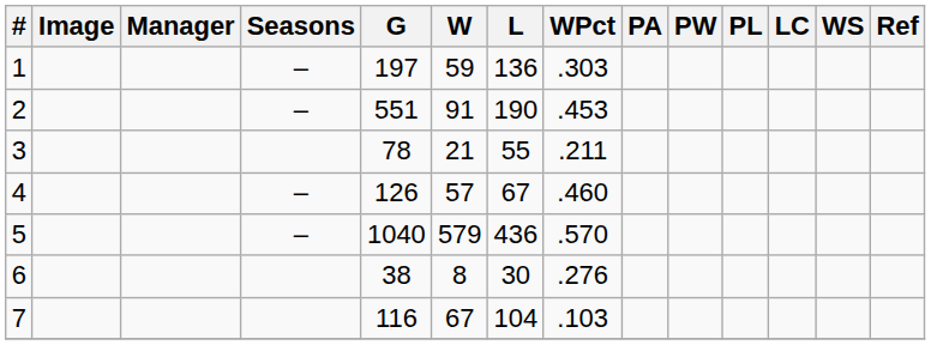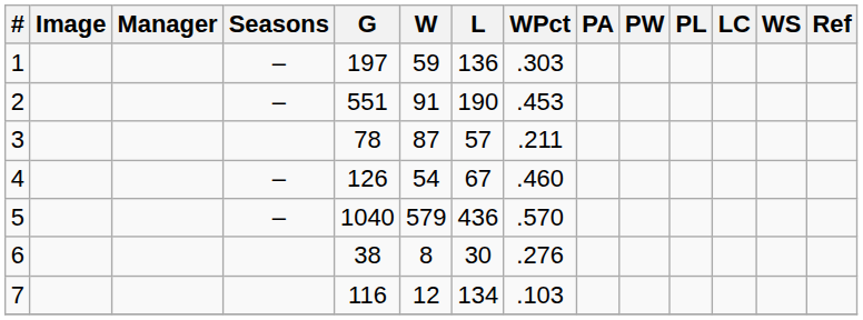 <table class="wikitable sortable" style="text-align:center">
 <tr>
 <th class="unsortable">#</th>
 <th>Image</th>
 <th>Manager</th>
 <th>Seasons</th>
 <th>G</th>
 <th>W</th>
 <th>L</th>
 <th>WPct</th>
 <th>PA</th>
 <th>PW</th>
 <th>PL</th>
 <th>LC</th>
 <th>WS</th>
 <th class="unsortable">Ref</th>
 </tr>
 <tr>
 <td>1</td>
 <td></td>
 <td></td>
 <td>–</td>
 <td>197</td>
 <td>59</td>
 <td>136</td>
 <td>.303</td>
 <td></td>
 <td></td>
 <td></td>
 <td></td>
 <td></td>
 <td></td>
 </tr>
 <tr>
 <td>2</td>
 <td></td>
 <td></td>
 <td>–</td>
 <td>551</td>
 <td>91</td>
 <td>190</td>
 <td>.453</td>
 <td></td>
 <td></td>
 <td></td>
 <td></td>
 <td></td>
 <td></td>
 </tr>
 <tr>
 <td>3</td>
 <td></td>
 <td></td>
 <td></td>
 <td>78</td>
-<td>21</td>
-<td>55</td>
+<td>87</td>
+<td>57</td>
 <td>.211</td>
 <td></td>
 <td></td>
 <td></td>
 <td></td>
 <td></td>
 <td></td>
 </tr>
 <tr>
 <td>4</td>
 <td></td>
 <td></td>
 <td>–</td>
 <td>126</td>
-<td>57</td>
+<td>54</td>
 <td>67</td>
 <td>.460</td>
 <td></td>
 <td></td>
 <td></td>
 <td></td>
 <td></td>
 <td></td>
 </tr>
 <tr>
 <td>5</td>
 <td></td>
 <td></td>
 <td>–</td>
 <td>1040</td>
 <td>579</td>
 <td>436</td>
 <td>.570</td>
 <td></td>
 <td></td>
 <td></td>
 <td></td>
 <td></td>
 <td></td>
 </tr>
 <tr>
 <td>6</td>
 <td></td>
 <td></td>
 <td></td>
 <td>38</td>
 <td>8</td>
 <td>30</td>
 <td>.276</td>
 <td></td>
 <td></td>
 <td></td>
 <td></td>
 <td></td>
 <td></td>
 </tr>
 <tr>
 <td>7</td>
 <td></td>
 <td></td>
 <td></td>
 <td>116</td>
-<td>67</td>
-<td>104</td>
+<td>12</td>
+<td>134</td>
 <td>.103</td>
 <td></td>
 <td></td>
 <td></td>
 <td></td>
 <td></td>
 <td></td>
 </tr>
 <tr>
 </tr>
 </table>
